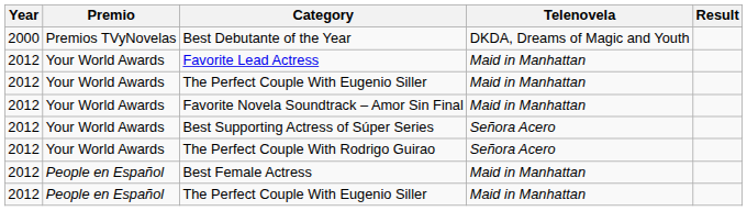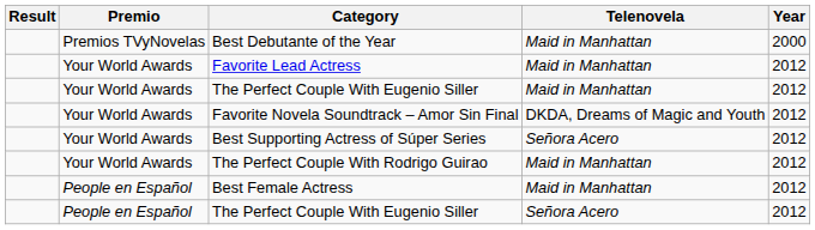 <table class="wikitable sortable">
 <tr>
-<th>Year</th>
+<th>Result</th>
 <th>Premio</th>
 <th>Category</th>
 <th>Telenovela</th>
-<th>Result</th>
+<th>Year</th>
 </tr>
 <tr>
-<td>2000</td>
+<td></td>
 <td>Premios TVyNovelas</td>
 <td>Best Debutante of the Year</td>
-<td>DKDA, Dreams of Magic and Youth</td>
-<td></td>
+<td><em>Maid in Manhattan</em></td>
+<td>2000</td>
 </tr>
 <tr>
-<td>2012</td>
+<td></td>
 <td>Your World Awards</td>
 <td><a href='#'>Favorite Lead Actress</a></td>
 <td><em>Maid in Manhattan</em></td>
-<td></td>
+<td>2012</td>
 </tr>
 <tr>
-<td>2012</td>
+<td></td>
 <td>Your World Awards</td>
 <td>The Perfect Couple With Eugenio Siller</td>
 <td><em>Maid in Manhattan</em></td>
-<td></td>
+<td>2012</td>
 </tr>
 <tr>
-<td>2012</td>
+<td></td>
 <td>Your World Awards</td>
 <td>Favorite Novela Soundtrack – Amor Sin Final</td>
-<td><em>Maid in Manhattan</em></td>
-<td></td>
+<td>DKDA, Dreams of Magic and Youth</td>
+<td>2012</td>
 </tr>
 <tr>
-<td>2012</td>
+<td></td>
 <td>Your World Awards</td>
 <td>Best Supporting Actress of Súper Series</td>
 <td><em>Señora Acero</em></td>
-<td></td>
+<td>2012</td>
 </tr>
 <tr>
-<td>2012</td>
+<td></td>
 <td>Your World Awards</td>
 <td>The Perfect Couple With Rodrigo Guirao</td>
-<td><em>Señora Acero</em></td>
-<td></td>
+<td><em>Maid in Manhattan</em></td>
+<td>2012</td>
 </tr>
 <tr>
-<td>2012</td>
+<td></td>
 <td><em>People en Español</em></td>
 <td>Best Female Actress</td>
 <td><em>Maid in Manhattan</em></td>
-<td></td>
+<td>2012</td>
 </tr>
 <tr>
-<td>2012</td>
+<td></td>
 <td><em>People en Español</em></td>
 <td>The Perfect Couple With Eugenio Siller</td>
-<td><em>Maid in Manhattan</em></td>
-<td></td>
+<td><em>Señora Acero</em></td>
+<td>2012</td>
 </tr>
 </table>
